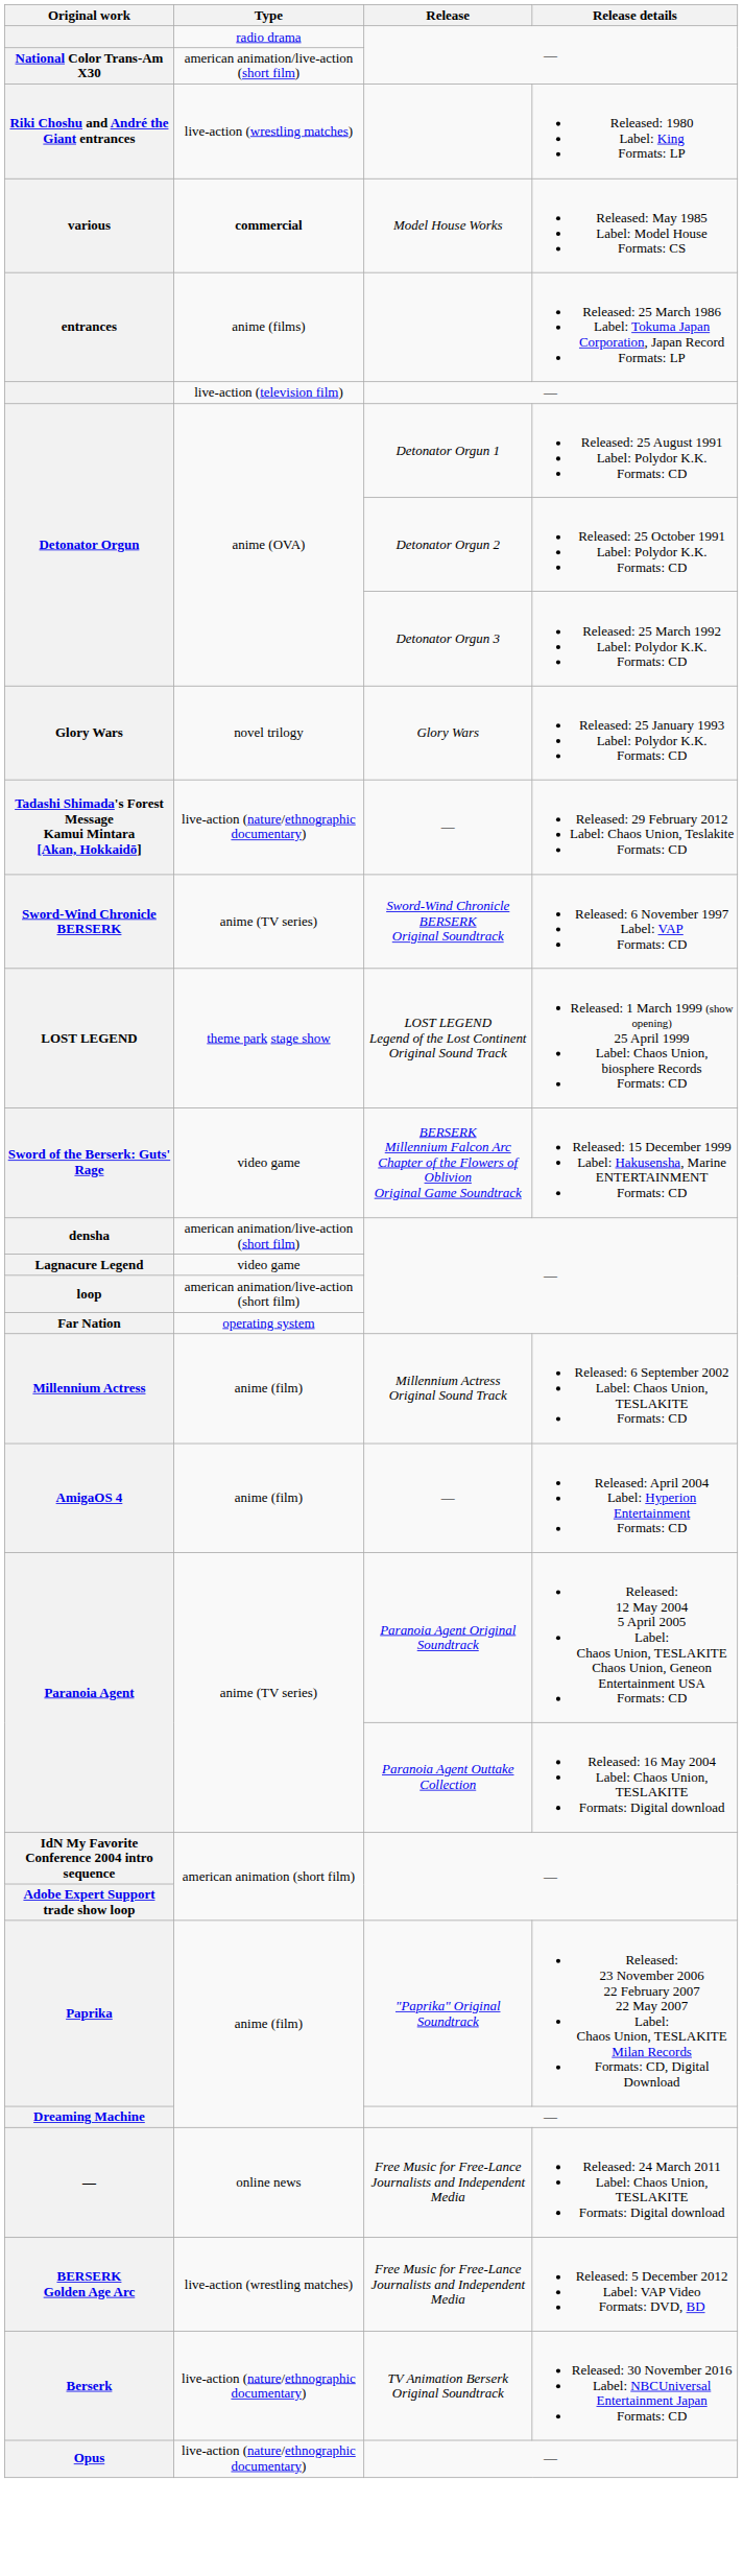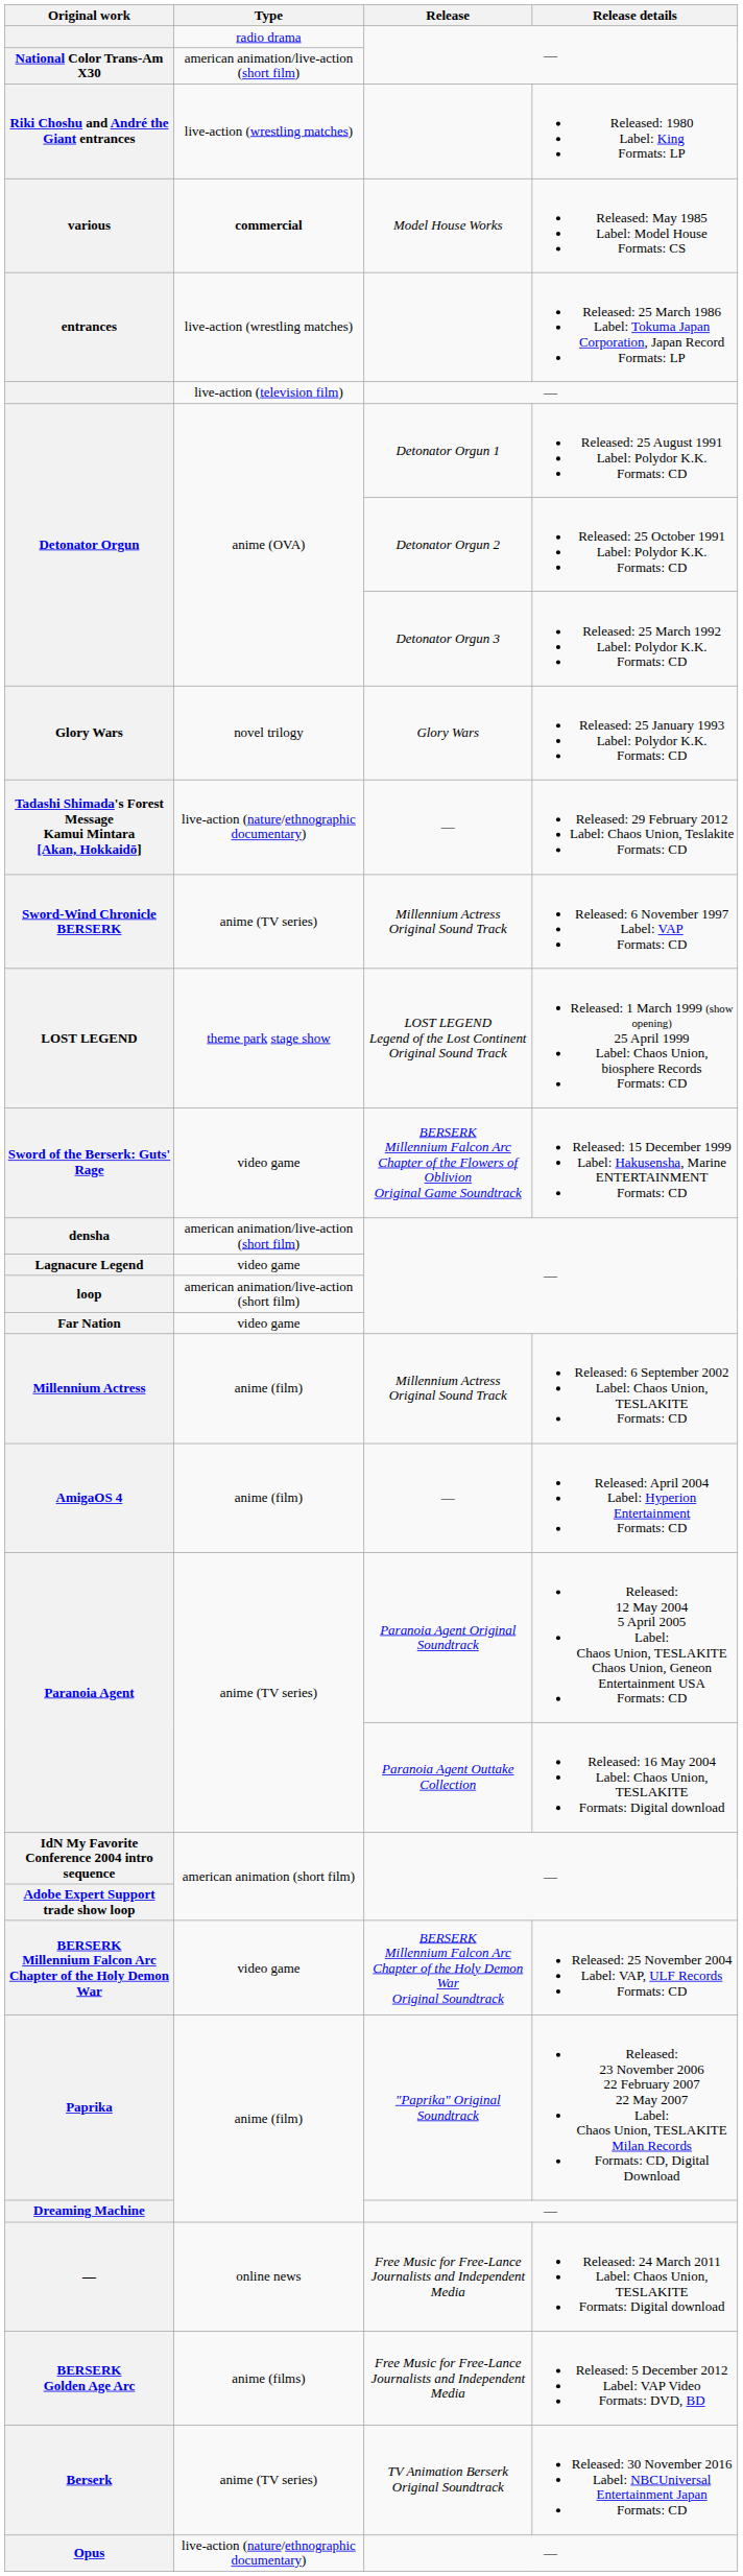 <table class="wikitable sortable plainrowheaders" style="text-align:center;">
 <tr>
 <th scope="col" style="width:18em;">Original work</th>
 <th scope="col" style="width:18em;">Type</th>
 <th scope="col" style="width:18em;">Release</th>
 <th scope="col" style="width:18em;">Release details</th>
 </tr>
 <tr>
 <th scope="row"></th>
 <td><a href='#'>radio drama</a></td>
 <td colspan=2 rowspan=2>—</td>
 </tr>
 <tr>
 <th scope="row"><a href='#'>National</a> Color Trans-Am X30</th>
 <td>american animation/live-action (<a href='#'>short film</a>)</td>
 </tr>
 <tr>
 <th scope="row"><a href='#'>Riki Choshu</a> and <a href='#'>André the Giant</a> entrances</th>
 <td>live-action (<a href='#'>wrestling matches</a>)</td>
 <td></td>
 <td><br><ul><li>Released: 1980</li><li>Label: <a href='#'>King</a></li><li>Formats: LP</li></ul></td>
 </tr>
 <tr>
 <th scope="row">various</th>
 <td><strong>commercial</strong></td>
 <td><em>Model House Works</em></td>
 <td><br><ul><li>Released: May 1985</li><li>Label: Model House</li><li>Formats: CS</li></ul></td>
 </tr>
 <tr>
 <th scope="row"> entrances</th>
-<td>anime (films)</td>
+<td>live-action (wrestling matches)</td>
 <td></td>
 <td><br><ul><li>Released: 25 March 1986</li><li>Label: <a href='#'>Tokuma Japan Corporation</a>, Japan Record</li><li>Formats: LP</li></ul></td>
 </tr>
 <tr>
 <th scope="row"></th>
 <td>live-action (<a href='#'>television film</a>)</td>
 <td colspan=2>—</td>
 </tr>
 <tr>
 <th rowspan=3 scope="row"><a href='#'>Detonator Orgun</a></th>
 <td rowspan=3>anime (OVA)</td>
 <td><em>Detonator Orgun 1</em></td>
 <td><br><ul><li>Released: 25 August 1991</li><li>Label: Polydor K.K.</li><li>Formats: CD</li></ul></td>
 </tr>
 <tr>
 <td><em>Detonator Orgun 2</em></td>
 <td><br><ul><li>Released: 25 October 1991</li><li>Label: Polydor K.K.</li><li>Formats: CD</li></ul></td>
 </tr>
 <tr>
 <td><em>Detonator Orgun 3</em></td>
 <td><br><ul><li>Released: 25 March 1992</li><li>Label: Polydor K.K.</li><li>Formats: CD</li></ul></td>
 </tr>
 <tr>
 <th scope="row">Glory Wars</th>
 <td>novel trilogy</td>
 <td><em>Glory Wars</em></td>
 <td><br><ul><li>Released: 25 January 1993</li><li>Label: Polydor K.K.</li><li>Formats: CD</li></ul></td>
 </tr>
 <tr>
 <th scope="row"><a href='#'>Tadashi Shimada</a>'s Forest Message<br>Kamui Mintara<br><a href='#'>[Akan, Hokkaidō</a>]</th>
 <td>live-action (<a href='#'>nature</a>/<a href='#'>ethnographic</a> <a href='#'>documentary</a>)</td>
 <td>—</td>
 <td><br><ul><li>Released: 29 February 2012</li><li>Label: Chaos Union, Teslakite</li><li>Formats: CD</li></ul></td>
 </tr>
 <tr>
 <th scope="row"><a href='#'>Sword-Wind Chronicle<br>BERSERK</a></th>
 <td>anime (TV series)</td>
-<td><em><a href='#'>Sword-Wind Chronicle<br>BERSERK<br>Original Soundtrack</a></em></td>
+<td><em>Millennium Actress<br>Original Sound Track</em></td>
 <td><br><ul><li>Released: 6 November 1997</li><li>Label: <a href='#'>VAP</a></li><li>Formats: CD</li></ul></td>
 </tr>
 <tr>
 <th scope="row">LOST LEGEND</th>
 <td><a href='#'>theme park</a> <a href='#'>stage show</a></td>
 <td><em>LOST LEGEND<br>Legend of the Lost Continent<br>Original Sound Track</em></td>
 <td><br><ul><li>Released: 1 March 1999 <small>(show opening)</small><br>25 April 1999</li><li>Label: Chaos Union, biosphere Records</li><li>Formats: CD</li></ul></td>
 </tr>
 <tr>
 <th scope="row"><a href='#'>Sword of the Berserk: Guts' Rage</a></th>
 <td>video game</td>
 <td><em><a href='#'>BERSERK<br>Millennium Falcon Arc<br>Chapter of the Flowers of Oblivion<br>Original Game Soundtrack</a></em></td>
 <td><br><ul><li>Released: 15 December 1999</li><li>Label: <a href='#'>Hakusensha</a>, Marine ENTERTAINMENT</li><li>Formats: CD</li></ul></td>
 </tr>
 <tr>
 <th scope="row">densha</th>
 <td>american animation/live-action (<a href='#'>short film</a>)</td>
 <td colspan=2 rowspan=4>—</td>
 </tr>
 <tr>
 <th scope="row">Lagnacure Legend</th>
 <td>video game</td>
 </tr>
 <tr>
 <th scope="row">loop</th>
 <td>american animation/live-action (short film)</td>
 </tr>
 <tr>
 <th scope="row">Far Nation</th>
-<td><a href='#'>operating system</a></td>
+<td>video game</td>
 </tr>
 <tr>
 <th scope="row"><a href='#'>Millennium Actress</a></th>
 <td>anime (film)</td>
 <td><em>Millennium Actress<br>Original Sound Track</em></td>
 <td><br><ul><li>Released: 6 September 2002</li><li>Label: Chaos Union, TESLAKITE</li><li>Formats: CD</li></ul></td>
 </tr>
 <tr>
 <th scope="row"><a href='#'>AmigaOS 4</a></th>
 <td>anime (film)</td>
 <td>—</td>
 <td><br><ul><li>Released: April 2004</li><li>Label: <a href='#'>Hyperion Entertainment</a></li><li>Formats: CD</li></ul></td>
 </tr>
 <tr>
 <th rowspan=2 scope="row"><a href='#'>Paranoia Agent</a></th>
 <td rowspan=2>anime (TV series)</td>
 <td><em><a href='#'>Paranoia Agent Original Soundtrack</a></em></td>
 <td><br><ul><li>Released:<br>12 May 2004 <small></small><br>5 April 2005 <small></small></li><li>Label:<br>Chaos Union, TESLAKITE <small></small><br>Chaos Union, Geneon Entertainment USA <small></small></li><li>Formats: CD</li></ul></td>
 </tr>
 <tr>
 <td><em><a href='#'>Paranoia Agent Outtake Collection</a></em></td>
 <td><br><ul><li>Released: 16 May 2004</li><li>Label: Chaos Union, TESLAKITE</li><li>Formats: Digital download</li></ul></td>
 </tr>
 <tr>
 <th scope="row">IdN My Favorite Conference 2004 intro sequence</th>
 <td rowspan=2>american animation (short film)</td>
 <td colspan=2 rowspan=2>—</td>
 </tr>
 <tr>
 <th scope="row"><a href='#'>Adobe Expert Support</a> trade show loop</th>
 </tr>
 <tr>
+<th scope="row"><a href='#'>BERSERK<br>Millennium Falcon Arc<br>Chapter of the Holy Demon War</a></th>
+<td>video game</td>
+<td><em><a href='#'>BERSERK<br>Millennium Falcon Arc<br>Chapter of the Holy Demon War<br>Original Soundtrack</a></em></td>
+<td><br><ul><li>Released: 25 November 2004</li><li>Label: VAP, <a href='#'>ULF Records</a></li><li>Formats: CD</li></ul></td>
+</tr>
+<tr>
 <th scope="row"><a href='#'>Paprika</a></th>
 <td rowspan=2>anime (film)</td>
 <td><em><a href='#'>"Paprika" Original Soundtrack</a></em></td>
 <td><br><ul><li>Released:<br>23 November 2006 <small></small><br>22 February 2007 <small></small><br>22 May 2007 <small></small></li><li>Label:<br>Chaos Union, TESLAKITE <small></small><br><a href='#'>Milan Records</a> <small></small> <small></small></li><li>Formats: CD, Digital Download</li></ul></td>
 </tr>
 <tr>
 <th scope="row"><a href='#'>Dreaming Machine</a></th>
 <td colspan=2>—</td>
 </tr>
 <tr>
 <th scope="row">—</th>
 <td>online news</td>
 <td><em>Free Music for Free-Lance Journalists and Independent Media</em></td>
 <td><br><ul><li>Released: 24 March 2011</li><li>Label: Chaos Union, TESLAKITE</li><li>Formats: Digital download</li></ul></td>
 </tr>
 <tr>
 <th scope="row"><a href='#'>BERSERK<br>Golden Age Arc</a></th>
-<td>live-action (wrestling matches)</td>
+<td>anime (films)</td>
 <td><em>Free Music for Free-Lance Journalists and Independent Media</em></td>
 <td><br><ul><li>Released: 5 December 2012</li><li>Label: VAP Video</li><li>Formats: DVD, <a href='#'>BD</a></li></ul></td>
 </tr>
 <tr>
 <th scope="row"><a href='#'>Berserk</a></th>
-<td>live-action (<a href='#'>nature</a>/<a href='#'>ethnographic</a> <a href='#'>documentary</a>)</td>
+<td>anime (TV series)</td>
 <td><em>TV Animation Berserk Original Soundtrack</em></td>
 <td><br><ul><li>Released: 30 November 2016</li><li>Label: <a href='#'>NBCUniversal Entertainment Japan</a></li><li>Formats: CD</li></ul></td>
 </tr>
 <tr>
 <th scope="row"><a href='#'>Opus</a></th>
 <td>live-action (<a href='#'>nature</a>/<a href='#'>ethnographic</a> <a href='#'>documentary</a>)</td>
 <td colspan=2>—</td>
 </tr>
 </table>
